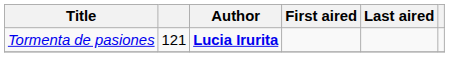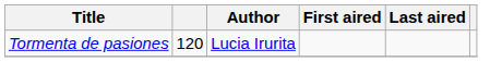 <table class="wikitable sortable">
 <tr>
 <th>Title</th>
 <th></th>
 <th>Author</th>
 <th>First aired</th>
 <th>Last aired</th>
 <th></th>
 </tr>
 <tr>
 <td><em><a href='#'>Tormenta de pasiones</a></em></td>
-<td>121</td>
-<td><strong><a href='#'>Lucia Irurita</a></strong></td>
+<td>120</td>
+<td><a href='#'>Lucia Irurita</a></td>
 <td></td>
 <td></td>
 <td></td>
 </tr>
 <tr>
 </tr>
 </table>
